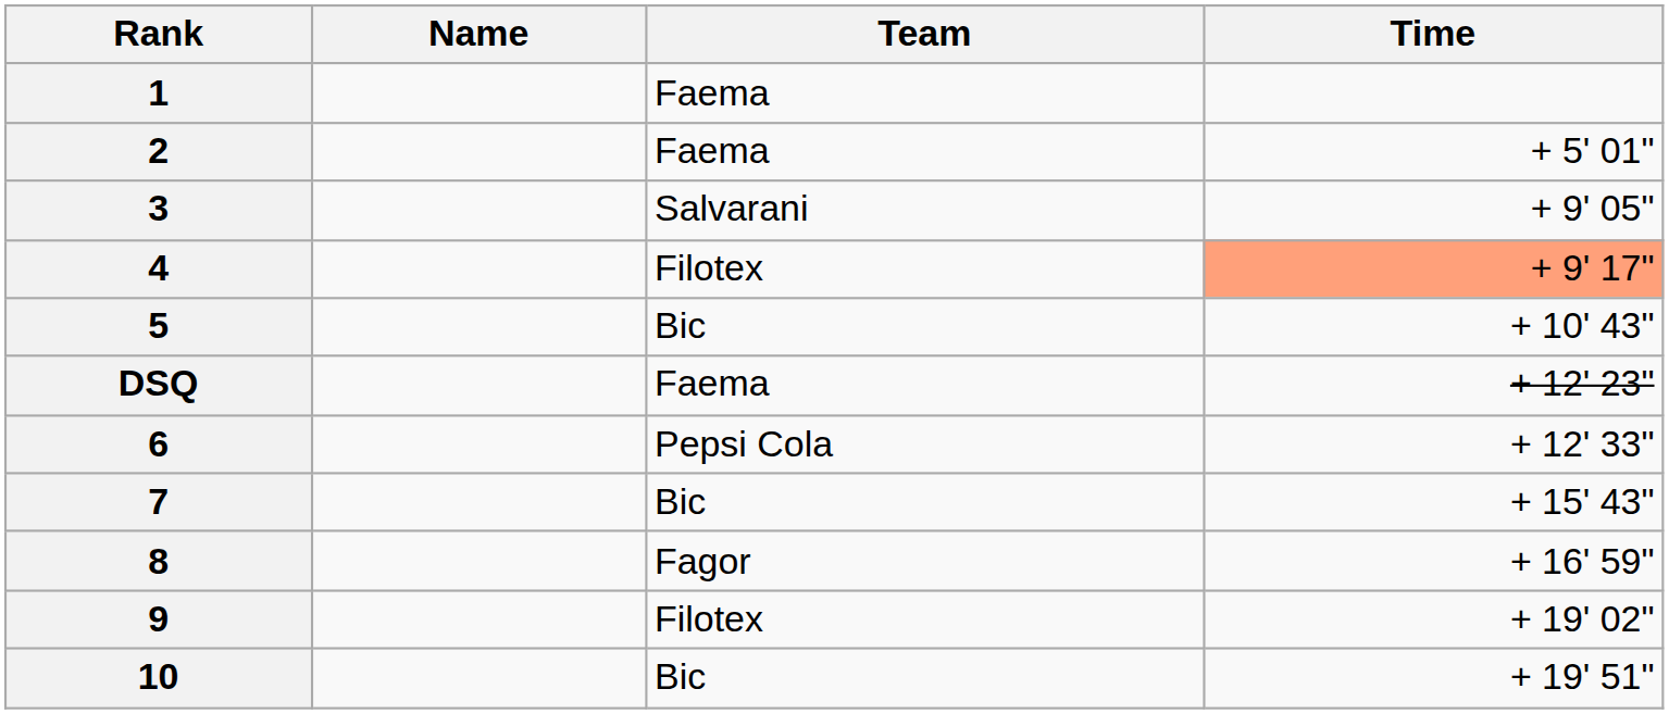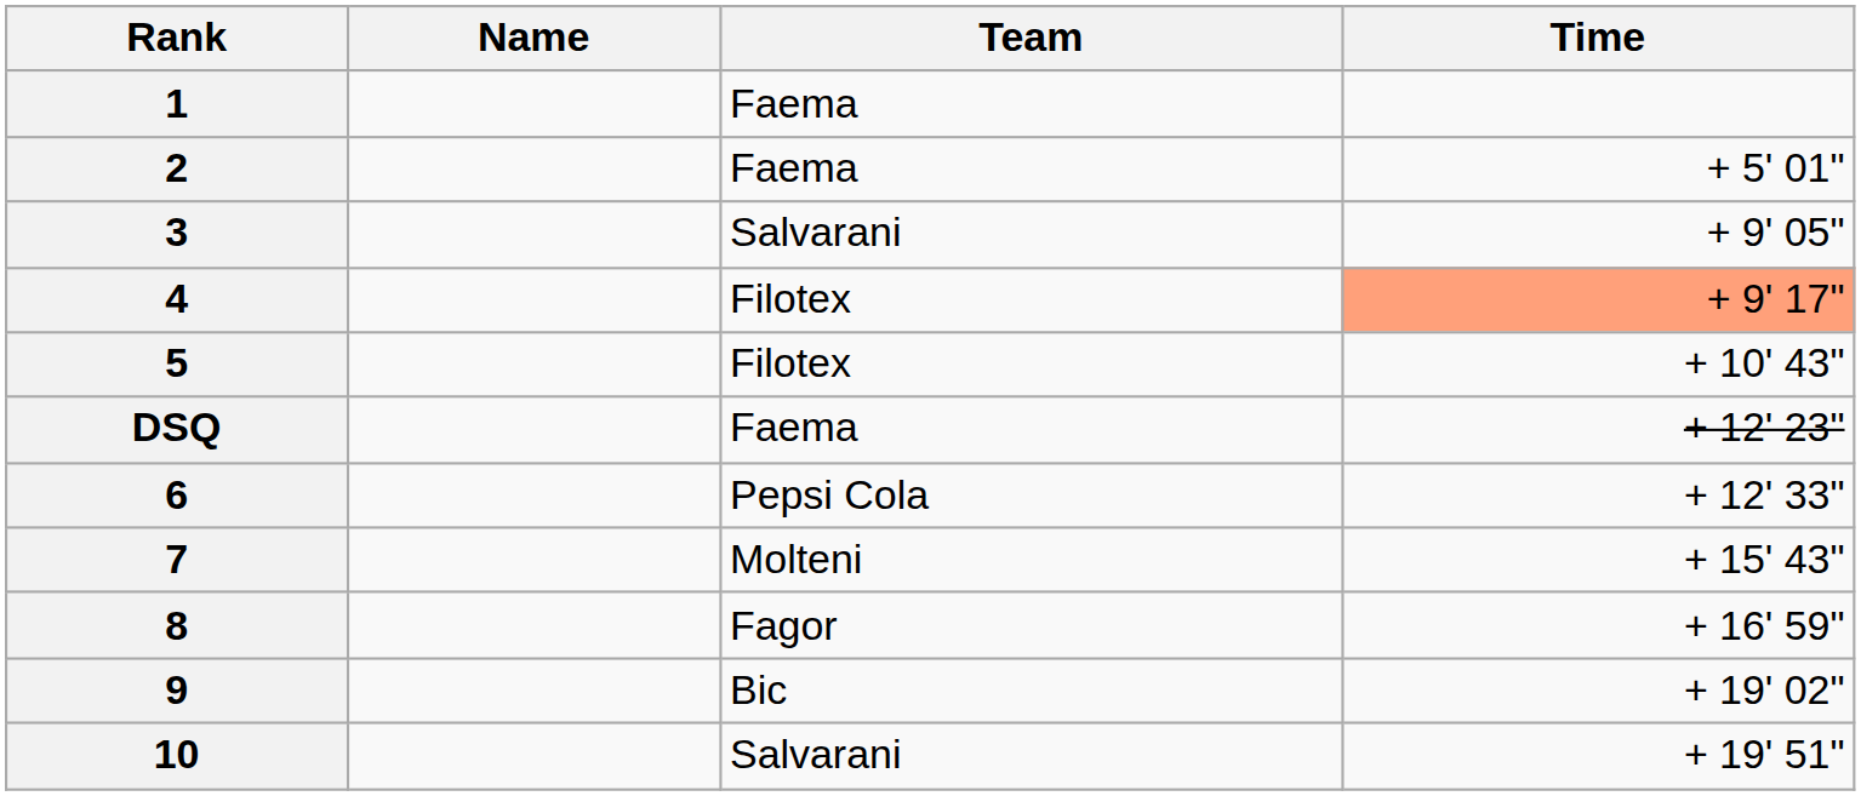 <table class="wikitable" style="width:45em;margin-bottom:0;">
 <tr>
 <th>Rank</th>
 <th>Name</th>
 <th>Team</th>
 <th>Time</th>
 </tr>
 <tr>
 <th style="text-align:center">1</th>
 <td>  </td>
 <td>Faema</td>
 <td align="right"></td>
 </tr>
 <tr>
 <th style="text-align:center">2</th>
 <td></td>
 <td>Faema</td>
 <td align="right">+ 5' 01"</td>
 </tr>
 <tr>
 <th style="text-align:center">3</th>
 <td></td>
 <td>Salvarani</td>
 <td align="right">+ 9' 05"</td>
 </tr>
 <tr>
 <th style="text-align:center">4</th>
 <td></td>
 <td>Filotex</td>
 <td align="right" style="background: lightsalmon;">+ 9' 17"</td>
 </tr>
 <tr>
 <th style="text-align:center">5</th>
 <td></td>
-<td>Bic</td>
+<td>Filotex</td>
 <td align="right">+ 10' 43"</td>
 </tr>
 <tr>
 <th style="text-align:center">DSQ</th>
 <td><del></del></td>
 <td>Faema</td>
 <td align="right"><del>+ 12' 23"</del></td>
 </tr>
 <tr>
 <th style="text-align:center">6</th>
 <td></td>
 <td>Pepsi Cola</td>
 <td align="right">+ 12' 33"</td>
 </tr>
 <tr>
 <th style="text-align:center">7</th>
 <td></td>
-<td>Bic</td>
+<td>Molteni</td>
 <td align="right">+ 15' 43"</td>
 </tr>
 <tr>
 <th style="text-align:center">8</th>
 <td></td>
 <td>Fagor</td>
 <td align="right">+ 16' 59"</td>
 </tr>
 <tr>
 <th style="text-align:center">9</th>
 <td></td>
-<td>Filotex</td>
+<td>Bic</td>
 <td align="right">+ 19' 02"</td>
 </tr>
 <tr>
 <th style="text-align:center">10</th>
 <td></td>
-<td>Bic</td>
+<td>Salvarani</td>
 <td align="right">+ 19' 51"</td>
 </tr>
 </table>
